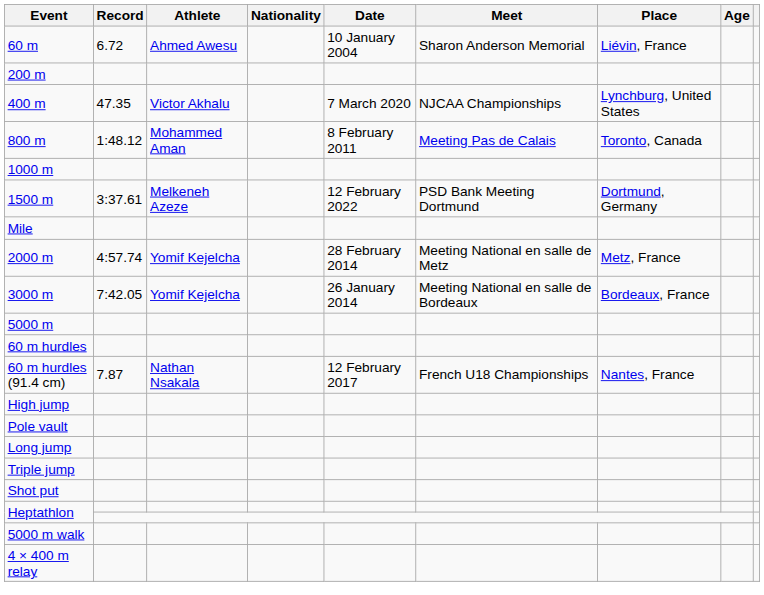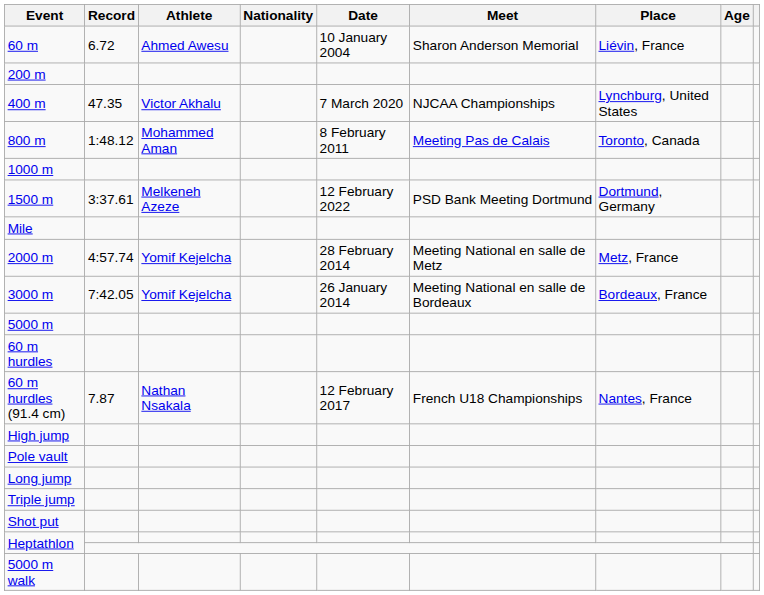 <table class=wikitable style="width: 95%; font-size: 95%;">
 <tr>
 <th>Event</th>
 <th>Record</th>
 <th>Athlete</th>
 <th>Nationality</th>
 <th>Date</th>
 <th>Meet</th>
 <th>Place</th>
 <th>Age</th>
 <th></th>
 </tr>
 <tr>
 <td><a href='#'>60 m</a></td>
 <td>6.72</td>
 <td><a href='#'>Ahmed Awesu</a></td>
 <td></td>
 <td>10 January 2004</td>
 <td>Sharon Anderson Memorial</td>
 <td><a href='#'>Liévin</a>, France</td>
 <td></td>
 <td></td>
 </tr>
 <tr>
 <td><a href='#'>200 m</a></td>
 <td></td>
 <td></td>
 <td></td>
 <td></td>
 <td></td>
 <td></td>
 <td></td>
 <td></td>
 </tr>
 <tr>
 <td><a href='#'>400 m</a></td>
 <td>47.35</td>
 <td><a href='#'>Victor Akhalu</a></td>
 <td></td>
 <td>7 March 2020</td>
 <td>NJCAA Championships</td>
 <td><a href='#'>Lynchburg</a>, United States</td>
 <td></td>
 <td></td>
 </tr>
 <tr>
 <td><a href='#'>800 m</a></td>
 <td>1:48.12</td>
 <td><a href='#'>Mohammed Aman</a></td>
 <td></td>
 <td>8 February 2011</td>
 <td><a href='#'>Meeting Pas de Calais</a></td>
 <td><a href='#'>Toronto</a>, Canada</td>
 <td></td>
 <td></td>
 </tr>
 <tr>
 <td><a href='#'>1000 m</a></td>
 <td></td>
 <td></td>
 <td></td>
 <td></td>
 <td></td>
 <td></td>
 <td></td>
 <td></td>
 </tr>
 <tr>
 <td><a href='#'>1500 m</a></td>
 <td>3:37.61</td>
 <td><a href='#'>Melkeneh Azeze</a></td>
 <td></td>
 <td>12 February 2022</td>
 <td>PSD Bank Meeting Dortmund</td>
 <td><a href='#'>Dortmund</a>, Germany</td>
 <td></td>
 <td></td>
 </tr>
 <tr>
 <td><a href='#'>Mile</a></td>
 <td></td>
 <td></td>
 <td></td>
 <td></td>
 <td></td>
 <td></td>
 <td></td>
 <td></td>
 </tr>
 <tr>
 <td><a href='#'>2000 m</a></td>
 <td>4:57.74</td>
 <td><a href='#'>Yomif Kejelcha</a></td>
 <td></td>
 <td>28 February 2014</td>
 <td>Meeting National en salle de Metz</td>
 <td><a href='#'>Metz</a>, France</td>
 <td></td>
 <td></td>
 </tr>
 <tr>
 <td><a href='#'>3000 m</a></td>
 <td>7:42.05</td>
 <td><a href='#'>Yomif Kejelcha</a></td>
 <td></td>
 <td>26 January 2014</td>
 <td>Meeting National en salle de Bordeaux</td>
 <td><a href='#'>Bordeaux</a>, France</td>
 <td></td>
 <td></td>
 </tr>
 <tr>
 <td><a href='#'>5000 m</a></td>
 <td></td>
 <td></td>
 <td></td>
 <td></td>
 <td></td>
 <td></td>
 <td></td>
 <td></td>
 </tr>
 <tr>
 <td><a href='#'>60 m hurdles</a></td>
 <td></td>
 <td></td>
 <td></td>
 <td></td>
 <td></td>
 <td></td>
 <td></td>
 <td></td>
 </tr>
 <tr>
 <td><a href='#'>60 m hurdles</a><br>(91.4 cm)</td>
 <td>7.87</td>
 <td><a href='#'>Nathan Nsakala</a></td>
 <td></td>
 <td>12 February 2017</td>
 <td>French U18 Championships</td>
 <td><a href='#'>Nantes</a>, France</td>
 <td></td>
 <td></td>
 </tr>
 <tr>
 <td><a href='#'>High jump</a></td>
 <td></td>
 <td></td>
 <td></td>
 <td></td>
 <td></td>
 <td></td>
 <td></td>
 <td></td>
 </tr>
 <tr>
 <td><a href='#'>Pole vault</a></td>
 <td></td>
 <td></td>
 <td></td>
 <td></td>
 <td></td>
 <td></td>
 <td></td>
 <td></td>
 </tr>
 <tr>
 <td><a href='#'>Long jump</a></td>
 <td></td>
 <td></td>
 <td></td>
 <td></td>
 <td></td>
 <td></td>
 <td></td>
 <td></td>
 </tr>
 <tr>
 <td><a href='#'>Triple jump</a></td>
 <td></td>
 <td></td>
 <td></td>
 <td></td>
 <td></td>
 <td></td>
 <td></td>
 <td></td>
 </tr>
 <tr>
 <td><a href='#'>Shot put</a></td>
 <td></td>
 <td></td>
 <td></td>
 <td></td>
 <td></td>
 <td></td>
 <td></td>
 <td></td>
 </tr>
 <tr>
 <td rowspan=2><a href='#'>Heptathlon</a></td>
 <td></td>
 <td></td>
 <td></td>
 <td></td>
 <td></td>
 <td></td>
 <td></td>
 <td></td>
 </tr>
 <tr>
 <td colspan=7></td>
 <td></td>
 </tr>
 <tr>
 <td><a href='#'>5000 m walk</a></td>
 <td></td>
 <td></td>
 <td></td>
 <td></td>
 <td></td>
 <td></td>
 <td></td>
 <td></td>
 </tr>
-<tr>
-<td><a href='#'>4 × 400 m relay</a></td>
-<td></td>
-<td></td>
-<td></td>
-<td></td>
-<td></td>
-<td></td>
-<td></td>
-<td></td>
-</tr>
 </table>
